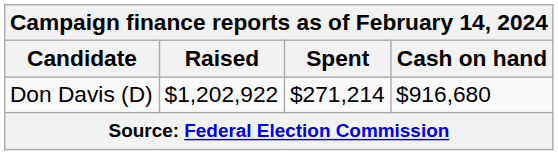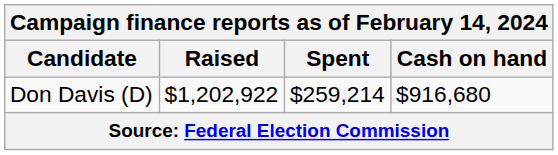 <table class="wikitable sortable">
 <tr>
 <th colspan=4>Campaign finance reports as of February 14, 2024</th>
 </tr>
 <tr style="text-align:center;">
 <th>Candidate</th>
 <th>Raised</th>
 <th>Spent</th>
 <th>Cash on hand</th>
 </tr>
 <tr>
 <td>Don Davis (D)</td>
 <td>$1,202,922</td>
-<td>$271,214</td>
+<td>$259,214</td>
 <td>$916,680</td>
 </tr>
 <tr>
 <th colspan="4"><small>Source: <a href='#'>Federal Election Commission</a></small></th>
 </tr>
 </table>
